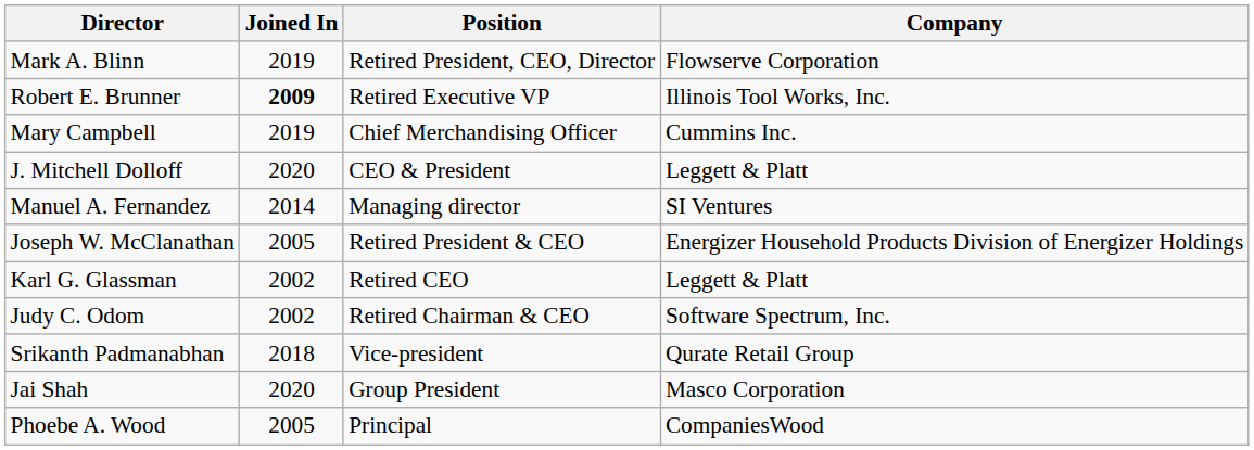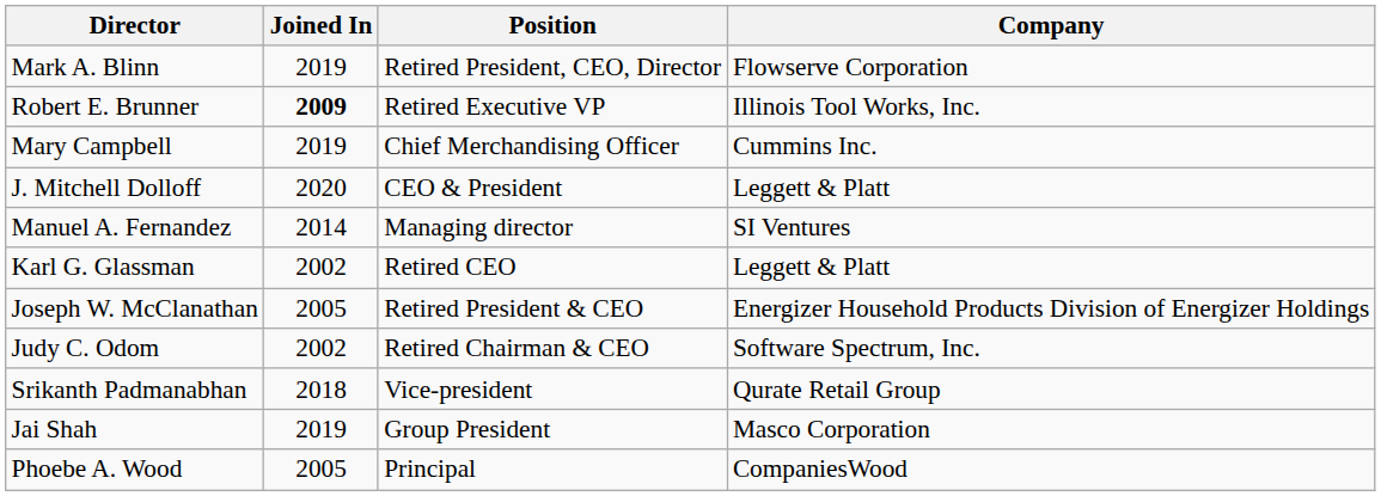 <table class="wikitable">
 <tr>
 <th>Director</th>
 <th>Joined In</th>
 <th>Position</th>
 <th>Company</th>
 </tr>
 <tr>
 <td>Mark A. Blinn</td>
 <td align="center">2019</td>
 <td>Retired President, CEO, Director</td>
 <td>Flowserve Corporation</td>
 </tr>
 <tr>
 <td>Robert E. Brunner</td>
 <td align="center"><strong>2009</strong></td>
 <td>Retired Executive VP</td>
 <td>Illinois Tool Works, Inc.</td>
 </tr>
 <tr>
 <td>Mary Campbell</td>
 <td align="center">2019</td>
 <td>Chief Merchandising Officer</td>
 <td>Cummins Inc.</td>
 </tr>
 <tr>
 <td>J. Mitchell Dolloff</td>
 <td align="center">2020</td>
 <td>CEO & President</td>
 <td>Leggett & Platt</td>
 </tr>
 <tr>
 <td>Manuel A. Fernandez</td>
 <td align="center">2014</td>
 <td>Managing director</td>
 <td>SI Ventures</td>
 </tr>
 <tr>
+<td>Karl G. Glassman</td>
+<td align="center">2002</td>
+<td>Retired CEO</td>
+<td>Leggett & Platt</td>
+</tr>
+<tr>
 <td>Joseph W. McClanathan</td>
 <td align="center">2005</td>
 <td>Retired President & CEO</td>
 <td>Energizer Household Products Division of Energizer Holdings</td>
-</tr>
-<tr>
-<td>Karl G. Glassman</td>
-<td align="center">2002</td>
-<td>Retired CEO</td>
-<td>Leggett & Platt</td>
 </tr>
 <tr>
 <td>Judy C. Odom</td>
 <td align="center">2002</td>
 <td>Retired Chairman & CEO</td>
 <td>Software Spectrum, Inc.</td>
 </tr>
 <tr>
 <td>Srikanth Padmanabhan</td>
 <td align="center">2018</td>
 <td>Vice-president</td>
 <td>Qurate Retail Group</td>
 </tr>
 <tr>
 <td>Jai Shah</td>
-<td align="center">2020</td>
+<td align="center">2019</td>
 <td>Group President</td>
 <td>Masco Corporation</td>
 </tr>
 <tr>
 <td>Phoebe A. Wood</td>
 <td align="center">2005</td>
 <td>Principal</td>
 <td>CompaniesWood</td>
 </tr>
 </table>
